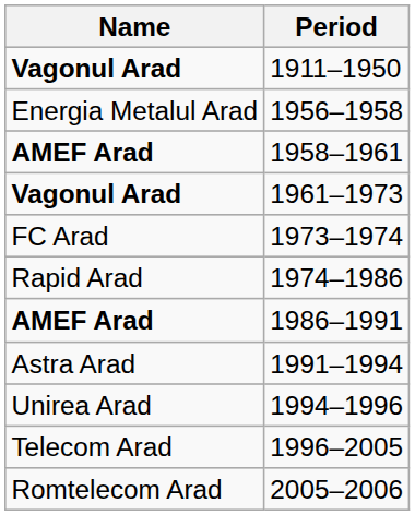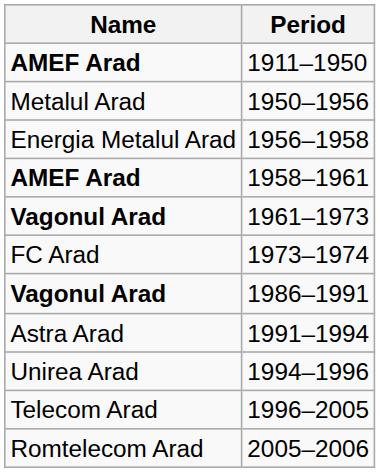 <table class="wikitable" style="font-size:95%; text-align: left;">
 <tr>
 <th>Name </th>
 <th>Period</th>
 </tr>
 <tr>
-<td><strong>Vagonul Arad</strong></td>
+<td><strong>AMEF Arad</strong></td>
 <td>1911–1950</td>
+</tr>
+<tr>
+<td>Metalul Arad</td>
+<td>1950–1956</td>
 </tr>
 <tr>
 <td>Energia Metalul Arad</td>
 <td>1956–1958</td>
 </tr>
 <tr>
 <td><strong>AMEF Arad</strong></td>
 <td>1958–1961</td>
 </tr>
 <tr>
 <td><strong>Vagonul Arad</strong></td>
 <td>1961–1973</td>
 </tr>
 <tr>
 <td>FC Arad</td>
 <td>1973–1974</td>
 </tr>
 <tr>
-<td>Rapid Arad</td>
-<td>1974–1986</td>
-</tr>
-<tr>
-<td><strong>AMEF Arad</strong></td>
+<td><strong>Vagonul Arad</strong></td>
 <td>1986–1991</td>
 </tr>
 <tr>
 <td>Astra Arad</td>
 <td>1991–1994</td>
 </tr>
 <tr>
 <td>Unirea Arad</td>
 <td>1994–1996</td>
 </tr>
 <tr>
 <td>Telecom Arad</td>
 <td>1996–2005</td>
 </tr>
 <tr>
 <td>Romtelecom Arad</td>
 <td>2005–2006</td>
 </tr>
 </table>
